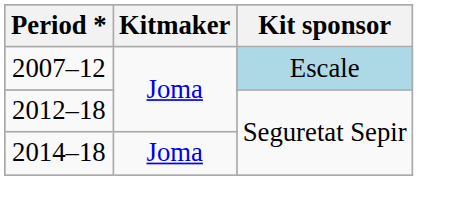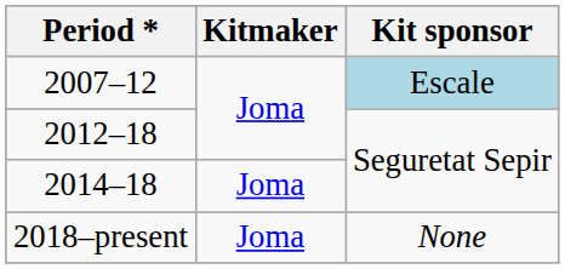 <table class="wikitable" style="text-align: center">
 <tr>
 <th>Period *</th>
 <th>Kitmaker</th>
 <th>Kit sponsor</th>
 </tr>
 <tr>
 <td>2007–12</td>
 <td rowspan=2><a href='#'>Joma</a></td>
 <td style="background: lightblue;">Escale</td>
 </tr>
 <tr>
 <td>2012–18</td>
 <td rowspan=2>Seguretat Sepir</td>
 </tr>
 <tr>
 <td>2014–18</td>
 <td><a href='#'>Joma</a></td>
 </tr>
+<tr>
+<td>2018–present</td>
+<td><a href='#'>Joma</a></td>
+<td><em>None</em></td>
+</tr>
 </table>
